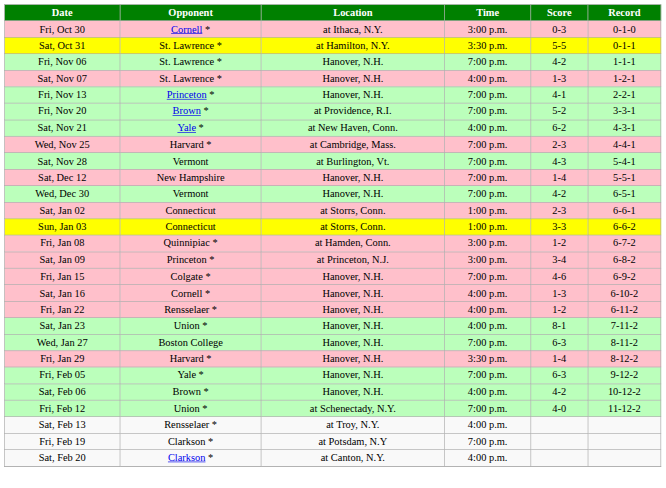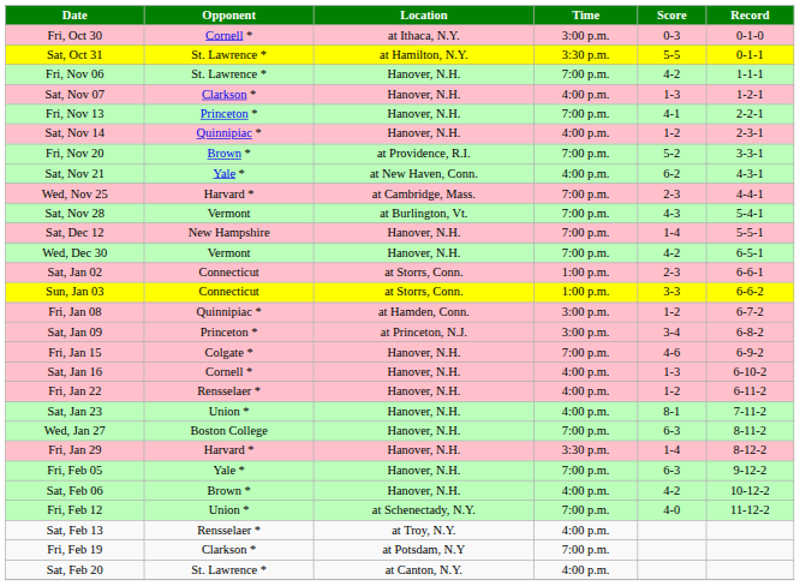 <table class="wikitable" width="80%">
 <tr align="center"  style=" background:green;color:#FFFFFF;">
 <td><strong>Date</strong></td>
 <td><strong>Opponent</strong></td>
 <td><strong>Location</strong></td>
 <td><strong>Time</strong></td>
 <td><strong>Score</strong></td>
 <td><strong>Record</strong></td>
 </tr>
 <tr align="center" bgcolor="pink">
 <td>Fri, Oct 30</td>
 <td><a href='#'>Cornell</a> *</td>
 <td>at Ithaca, N.Y.</td>
 <td>3:00 p.m.</td>
 <td>0-3</td>
 <td>0-1-0</td>
 </tr>
 <tr align="center" bgcolor="yellow">
 <td>Sat, Oct 31</td>
 <td>St. Lawrence *</td>
 <td>at Hamilton, N.Y.</td>
 <td>3:30 p.m.</td>
 <td>5-5</td>
 <td>0-1-1</td>
 </tr>
 <tr align="center" bgcolor="bbffbb">
 <td>Fri, Nov 06</td>
 <td>St. Lawrence *</td>
 <td>Hanover, N.H.</td>
 <td>7:00 p.m.</td>
 <td>4-2</td>
 <td>1-1-1</td>
 </tr>
 <tr align="center" bgcolor="pink">
 <td>Sat, Nov 07</td>
-<td>St. Lawrence *</td>
+<td><a href='#'>Clarkson</a> *</td>
 <td>Hanover, N.H.</td>
 <td>4:00 p.m.</td>
 <td>1-3</td>
 <td>1-2-1</td>
 </tr>
 <tr align="center" bgcolor="bbffbb">
 <td>Fri, Nov 13</td>
 <td><a href='#'>Princeton</a> *</td>
 <td>Hanover, N.H.</td>
 <td>7:00 p.m.</td>
 <td>4-1</td>
 <td>2-2-1</td>
+</tr>
+<tr align="center" bgcolor="pink">
+<td>Sat, Nov 14</td>
+<td><a href='#'>Quinnipiac</a> *</td>
+<td>Hanover, N.H.</td>
+<td>4:00 p.m.</td>
+<td>1-2</td>
+<td>2-3-1</td>
 </tr>
 <tr align="center" bgcolor="bbffbb">
 <td>Fri, Nov 20</td>
 <td><a href='#'>Brown</a> *</td>
 <td>at Providence, R.I.</td>
 <td>7:00 p.m.</td>
 <td>5-2</td>
 <td>3-3-1</td>
 </tr>
 <tr align="center" bgcolor="bbffbb">
 <td>Sat, Nov 21</td>
 <td><a href='#'>Yale</a> *</td>
 <td>at New Haven, Conn.</td>
 <td>4:00 p.m.</td>
 <td>6-2</td>
 <td>4-3-1</td>
 </tr>
 <tr align="center" bgcolor="pink">
 <td>Wed, Nov 25</td>
 <td>Harvard *</td>
 <td>at Cambridge, Mass.</td>
 <td>7:00 p.m.</td>
 <td>2-3</td>
 <td>4-4-1</td>
 </tr>
 <tr align="center" bgcolor="bbffbb">
 <td>Sat, Nov 28</td>
 <td>Vermont</td>
 <td>at Burlington, Vt.</td>
 <td>7:00 p.m.</td>
 <td>4-3</td>
 <td>5-4-1</td>
 </tr>
 <tr align="center" bgcolor="pink">
 <td>Sat, Dec 12</td>
 <td>New Hampshire</td>
 <td>Hanover, N.H.</td>
 <td>7:00 p.m.</td>
 <td>1-4</td>
 <td>5-5-1</td>
 </tr>
 <tr align="center" bgcolor="bbffbb">
 <td>Wed, Dec 30</td>
 <td>Vermont</td>
 <td>Hanover, N.H.</td>
 <td>7:00 p.m.</td>
 <td>4-2</td>
 <td>6-5-1</td>
 </tr>
 <tr align="center" bgcolor="pink">
 <td>Sat, Jan 02</td>
 <td>Connecticut</td>
 <td>at Storrs, Conn.</td>
 <td>1:00 p.m.</td>
 <td>2-3</td>
 <td>6-6-1</td>
 </tr>
 <tr align="center" bgcolor="yellow">
 <td>Sun, Jan 03</td>
 <td>Connecticut</td>
 <td>at Storrs, Conn.</td>
 <td>1:00 p.m.</td>
 <td>3-3</td>
 <td>6-6-2</td>
 </tr>
 <tr align="center" bgcolor="pink">
 <td>Fri, Jan 08</td>
 <td>Quinnipiac *</td>
 <td>at Hamden, Conn.</td>
 <td>3:00 p.m.</td>
 <td>1-2</td>
 <td>6-7-2</td>
 </tr>
 <tr align="center" bgcolor="pink">
 <td>Sat, Jan 09</td>
 <td>Princeton *</td>
 <td>at Princeton, N.J.</td>
 <td>3:00 p.m.</td>
 <td>3-4</td>
 <td>6-8-2</td>
 </tr>
 <tr align="center" bgcolor="pink">
 <td>Fri, Jan 15</td>
 <td>Colgate *</td>
 <td>Hanover, N.H.</td>
 <td>7:00 p.m.</td>
 <td>4-6</td>
 <td>6-9-2</td>
 </tr>
 <tr align="center" bgcolor="pink">
 <td>Sat, Jan 16</td>
 <td>Cornell *</td>
 <td>Hanover, N.H.</td>
 <td>4:00 p.m.</td>
 <td>1-3</td>
 <td>6-10-2</td>
 </tr>
 <tr align="center" bgcolor="pink">
 <td>Fri, Jan 22</td>
 <td>Rensselaer *</td>
 <td>Hanover, N.H.</td>
 <td>4:00 p.m.</td>
 <td>1-2</td>
 <td>6-11-2</td>
 </tr>
 <tr align="center" bgcolor="bbffbb">
 <td>Sat, Jan 23</td>
 <td>Union *</td>
 <td>Hanover, N.H.</td>
 <td>4:00 p.m.</td>
 <td>8-1</td>
 <td>7-11-2</td>
 </tr>
 <tr align="center" bgcolor="bbffbb">
 <td>Wed, Jan 27</td>
 <td>Boston College</td>
 <td>Hanover, N.H.</td>
 <td>7:00 p.m.</td>
 <td>6-3</td>
 <td>8-11-2</td>
 </tr>
 <tr align="center" bgcolor="pink">
 <td>Fri, Jan 29</td>
 <td>Harvard *</td>
 <td>Hanover, N.H.</td>
 <td>3:30 p.m.</td>
 <td>1-4</td>
 <td>8-12-2</td>
 </tr>
 <tr align="center" bgcolor="bbffbb">
 <td>Fri, Feb 05</td>
 <td>Yale *</td>
 <td>Hanover, N.H.</td>
 <td>7:00 p.m.</td>
 <td>6-3</td>
 <td>9-12-2</td>
 </tr>
 <tr align="center" bgcolor="bbffbb">
 <td>Sat, Feb 06</td>
 <td>Brown *</td>
 <td>Hanover, N.H.</td>
 <td>4:00 p.m.</td>
 <td>4-2</td>
 <td>10-12-2</td>
 </tr>
 <tr align="center" bgcolor="bbffbb">
 <td>Fri, Feb 12</td>
 <td>Union *</td>
 <td>at Schenectady, N.Y.</td>
 <td>7:00 p.m.</td>
 <td>4-0</td>
 <td>11-12-2</td>
 </tr>
 <tr align="center" bgcolor="">
 <td>Sat, Feb 13</td>
 <td>Rensselaer *</td>
 <td>at Troy, N.Y.</td>
 <td>4:00 p.m.</td>
 <td></td>
 <td></td>
 </tr>
 <tr align="center" bgcolor="">
 <td>Fri, Feb 19</td>
 <td>Clarkson *</td>
 <td>at Potsdam, N.Y</td>
 <td>7:00 p.m.</td>
 <td></td>
 <td></td>
 </tr>
 <tr align="center" bgcolor="">
 <td>Sat, Feb 20</td>
-<td><a href='#'>Clarkson</a> *</td>
+<td>St. Lawrence *</td>
 <td>at Canton, N.Y.</td>
 <td>4:00 p.m.</td>
 <td></td>
 <td></td>
 </tr>
 <tr align="center" bgcolor="">
 </tr>
 </table>
